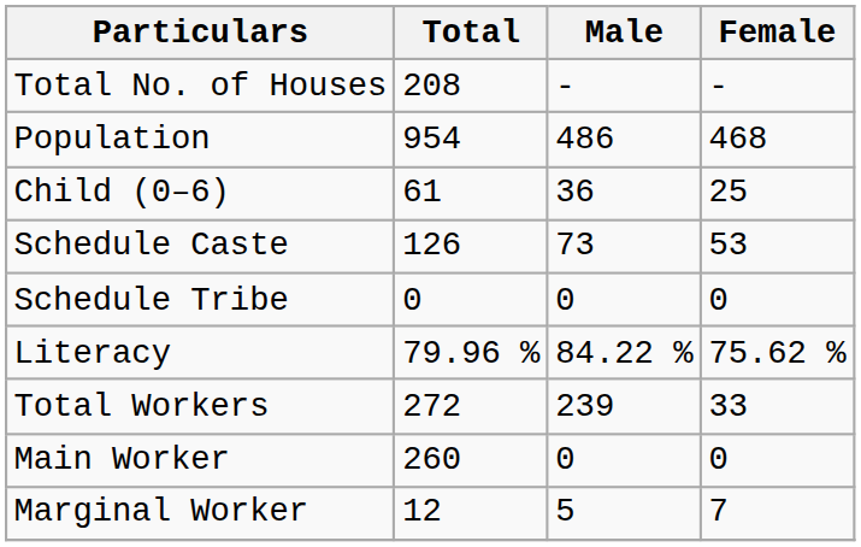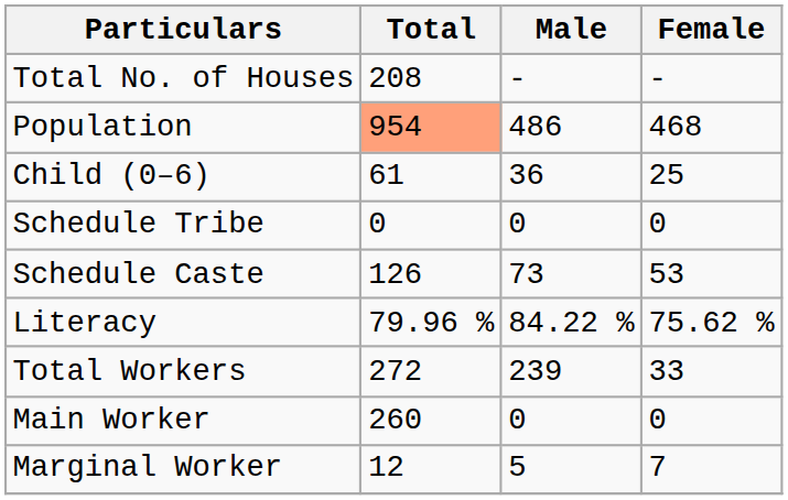 <table class="wikitable sortable">
 <tr>
 <th>Particulars</th>
 <th>Total</th>
 <th>Male</th>
 <th>Female</th>
 </tr>
 <tr>
 <td>Total No. of Houses</td>
 <td>208</td>
 <td>-</td>
 <td>-</td>
 </tr>
 <tr>
 <td>Population</td>
-<td>954</td>
+<td style="background: lightsalmon;">954</td>
 <td>486</td>
 <td>468</td>
 </tr>
 <tr>
 <td>Child (0–6)</td>
 <td>61</td>
 <td>36</td>
 <td>25</td>
 </tr>
 <tr>
+<td>Schedule Tribe</td>
+<td>0</td>
+<td>0</td>
+<td>0</td>
+</tr>
+<tr>
 <td>Schedule Caste</td>
 <td>126</td>
 <td>73</td>
 <td>53</td>
-</tr>
-<tr>
-<td>Schedule Tribe</td>
-<td>0</td>
-<td>0</td>
-<td>0</td>
 </tr>
 <tr>
 <td>Literacy</td>
 <td>79.96 %</td>
 <td>84.22 %</td>
 <td>75.62 %</td>
 </tr>
 <tr>
 <td>Total Workers</td>
 <td>272</td>
 <td>239</td>
 <td>33</td>
 </tr>
 <tr>
 <td>Main Worker</td>
 <td>260</td>
 <td>0</td>
 <td>0</td>
 </tr>
 <tr>
 <td>Marginal Worker</td>
 <td>12</td>
 <td>5</td>
 <td>7</td>
 </tr>
 <tr>
 </tr>
 </table>
